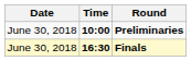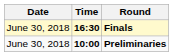 <table class="wikitable">
 <tr>
 <th>Date</th>
 <th>Time</th>
 <th>Round</th>
 </tr>
+<tr style="background:lemonchiffon">
+<td>June 30, 2018</td>
+<td><strong>16:30</strong></td>
+<td><strong>Finals</strong></td>
+</tr>
 <tr>
 <td>June 30, 2018</td>
 <td><strong>10:00</strong></td>
 <td><strong>Preliminaries</strong></td>
 </tr>
-<tr style="background:lemonchiffon">
-<td>June 30, 2018</td>
-<td><strong>16:30</strong></td>
-<td><strong>Finals</strong></td>
-</tr>
 </table>
